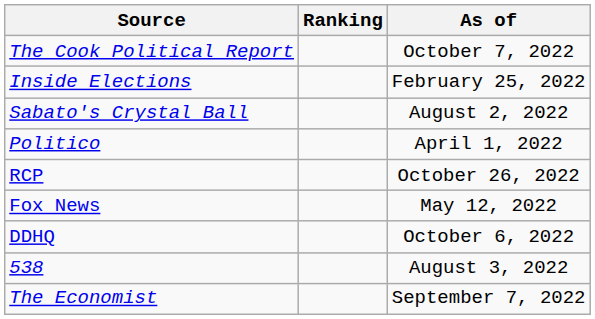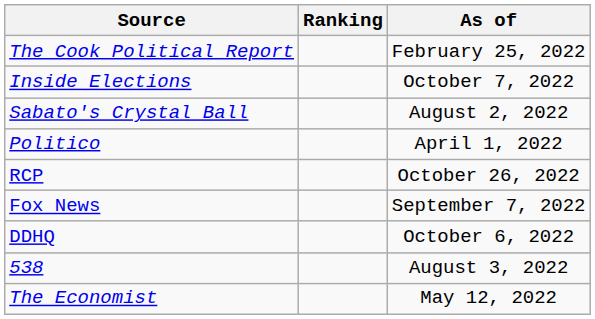 <table class="wikitable" style="text-align:center">
 <tr>
 <th>Source</th>
 <th>Ranking</th>
 <th>As of</th>
 </tr>
 <tr>
 <td align=left><em><a href='#'>The Cook Political Report</a></em></td>
 <td></td>
-<td>October 7, 2022</td>
+<td>February 25, 2022</td>
 </tr>
 <tr>
 <td align=left><em><a href='#'>Inside Elections</a></em></td>
 <td></td>
-<td>February 25, 2022</td>
+<td>October 7, 2022</td>
 </tr>
 <tr>
 <td align=left><em><a href='#'>Sabato's Crystal Ball</a></em></td>
 <td></td>
 <td>August 2, 2022</td>
 </tr>
 <tr>
 <td align="left"><em><a href='#'>Politico</a></em></td>
 <td></td>
 <td>April 1, 2022</td>
 </tr>
 <tr>
 <td align="left"><a href='#'>RCP</a></td>
 <td></td>
 <td>October 26, 2022</td>
 </tr>
 <tr>
 <td align=left><a href='#'>Fox News</a></td>
 <td></td>
-<td>May 12, 2022</td>
+<td>September 7, 2022</td>
 </tr>
 <tr>
 <td align="left"><a href='#'>DDHQ</a></td>
 <td></td>
 <td>October 6, 2022</td>
 </tr>
 <tr>
 <td align="left"><em><a href='#'>538</a></em></td>
 <td></td>
 <td>August 3, 2022</td>
 </tr>
 <tr>
 <td align="left"><em><a href='#'>The Economist</a></em></td>
 <td></td>
-<td>September 7, 2022</td>
+<td>May 12, 2022</td>
 </tr>
 </table>
